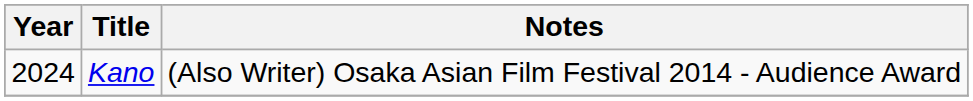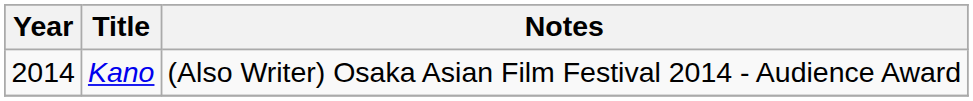 <table class="wikitable sortable">
 <tr>
 <th>Year</th>
 <th>Title</th>
 <th class="unsortable">Notes</th>
 </tr>
 <tr>
-<td>2024</td>
+<td>2014</td>
 <td><em><a href='#'>Kano</a></em></td>
 <td>(Also Writer) Osaka Asian Film Festival 2014 - Audience Award</td>
 </tr>
 <tr>
 </tr>
 </table>
